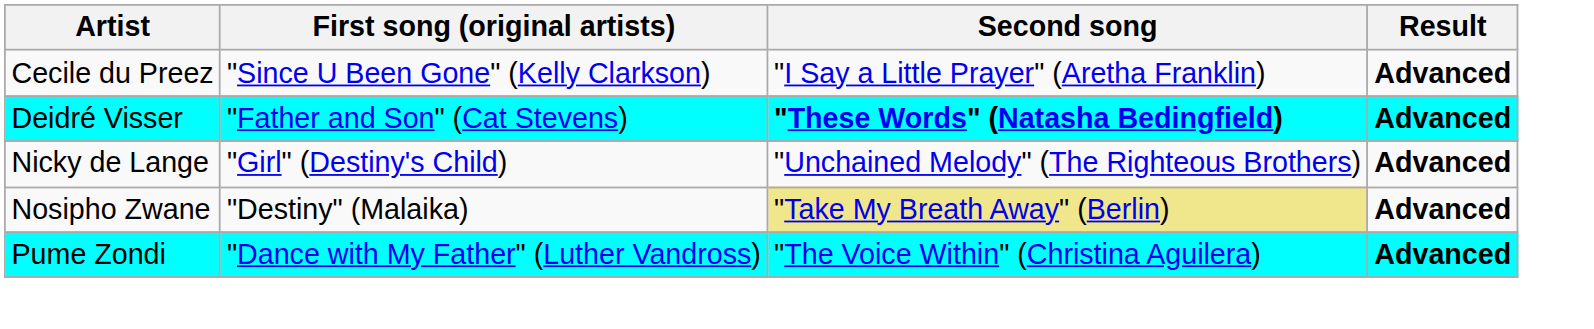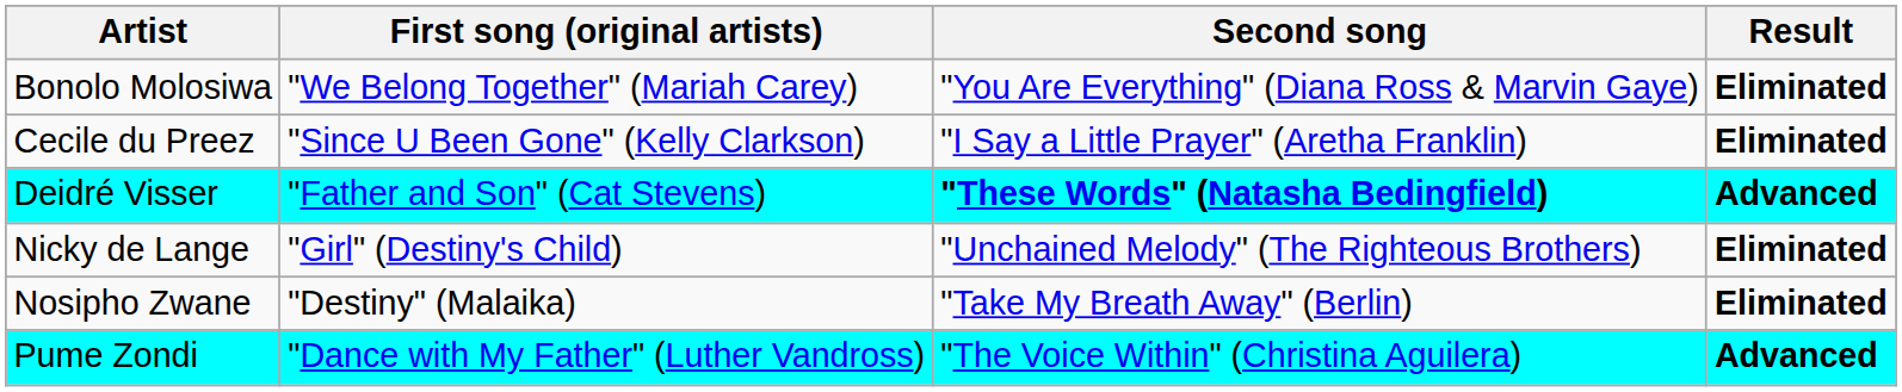 <table class=wikitable>
 <tr>
 <th>Artist</th>
 <th>First song (original artists)</th>
 <th>Second song</th>
 <th>Result</th>
 </tr>
 <tr>
+<td>Bonolo Molosiwa</td>
+<td>"<a href='#'>We Belong Together</a>" (<a href='#'>Mariah Carey</a>)</td>
+<td>"<a href='#'>You Are Everything</a>" (<a href='#'>Diana Ross</a> & <a href='#'>Marvin Gaye</a>)</td>
+<td><strong>Eliminated</strong></td>
+</tr>
+<tr>
 <td>Cecile du Preez</td>
 <td>"<a href='#'>Since U Been Gone</a>" (<a href='#'>Kelly Clarkson</a>)</td>
 <td>"<a href='#'>I Say a Little Prayer</a>" (<a href='#'>Aretha Franklin</a>)</td>
-<td><strong>Advanced</strong></td>
+<td><strong>Eliminated</strong></td>
 </tr>
 <tr style="background:cyan;">
 <td>Deidré Visser</td>
 <td>"<a href='#'>Father and Son</a>" (<a href='#'>Cat Stevens</a>)</td>
 <td><strong>"<a href='#'>These Words</a>" (<a href='#'>Natasha Bedingfield</a>)</strong></td>
 <td><strong>Advanced</strong></td>
 </tr>
 <tr>
 <td>Nicky de Lange</td>
 <td>"<a href='#'>Girl</a>" (<a href='#'>Destiny's Child</a>)</td>
 <td>"<a href='#'>Unchained Melody</a>" (<a href='#'>The Righteous Brothers</a>)</td>
-<td><strong>Advanced</strong></td>
+<td><strong>Eliminated</strong></td>
 </tr>
 <tr>
 <td>Nosipho Zwane</td>
 <td>"Destiny" (Malaika)</td>
-<td style="background: khaki;">"<a href='#'>Take My Breath Away</a>" (<a href='#'>Berlin</a>)</td>
-<td><strong>Advanced</strong></td>
+<td>"<a href='#'>Take My Breath Away</a>" (<a href='#'>Berlin</a>)</td>
+<td><strong>Eliminated</strong></td>
 </tr>
 <tr style="background:cyan;">
 <td>Pume Zondi</td>
 <td>"<a href='#'>Dance with My Father</a>" (<a href='#'>Luther Vandross</a>)</td>
 <td>"<a href='#'>The Voice Within</a>" (<a href='#'>Christina Aguilera</a>)</td>
 <td><strong>Advanced</strong></td>
 </tr>
 </table>
